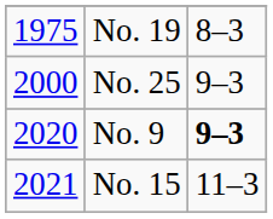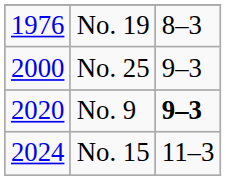 <table class="wikitable">
 <tr>
 </tr>
 <tr>
-<td><a href='#'>1975</a></td>
+<td><a href='#'>1976</a></td>
 <td>No. 19</td>
 <td>8–3</td>
 </tr>
 <tr>
 <td><a href='#'>2000</a></td>
 <td>No. 25</td>
 <td>9–3</td>
 </tr>
 <tr>
 <td><a href='#'>2020</a></td>
 <td>No. 9</td>
 <td><strong>9–3</strong></td>
 </tr>
 <tr>
-<td><a href='#'>2021</a></td>
+<td><a href='#'>2024</a></td>
 <td>No. 15</td>
 <td>11–3</td>
 </tr>
 </table>
